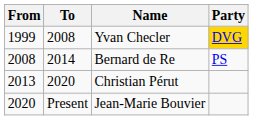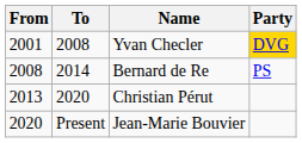 <table class="wikitable">
 <tr>
 <th>From</th>
 <th>To</th>
 <th>Name</th>
 <th>Party</th>
 </tr>
 <tr>
-<td>1999</td>
+<td>2001</td>
 <td>2008</td>
 <td>Yvan Checler</td>
 <td style="background: gold;"><a href='#'>DVG</a></td>
 </tr>
 <tr>
 <td>2008</td>
 <td>2014</td>
 <td>Bernard de Re</td>
 <td><a href='#'>PS</a></td>
 </tr>
 <tr>
 <td>2013</td>
 <td>2020</td>
 <td>Christian Pérut</td>
 <td></td>
 </tr>
 <tr>
 <td>2020</td>
 <td>Present</td>
 <td>Jean-Marie Bouvier</td>
 <td></td>
 </tr>
 </table>
